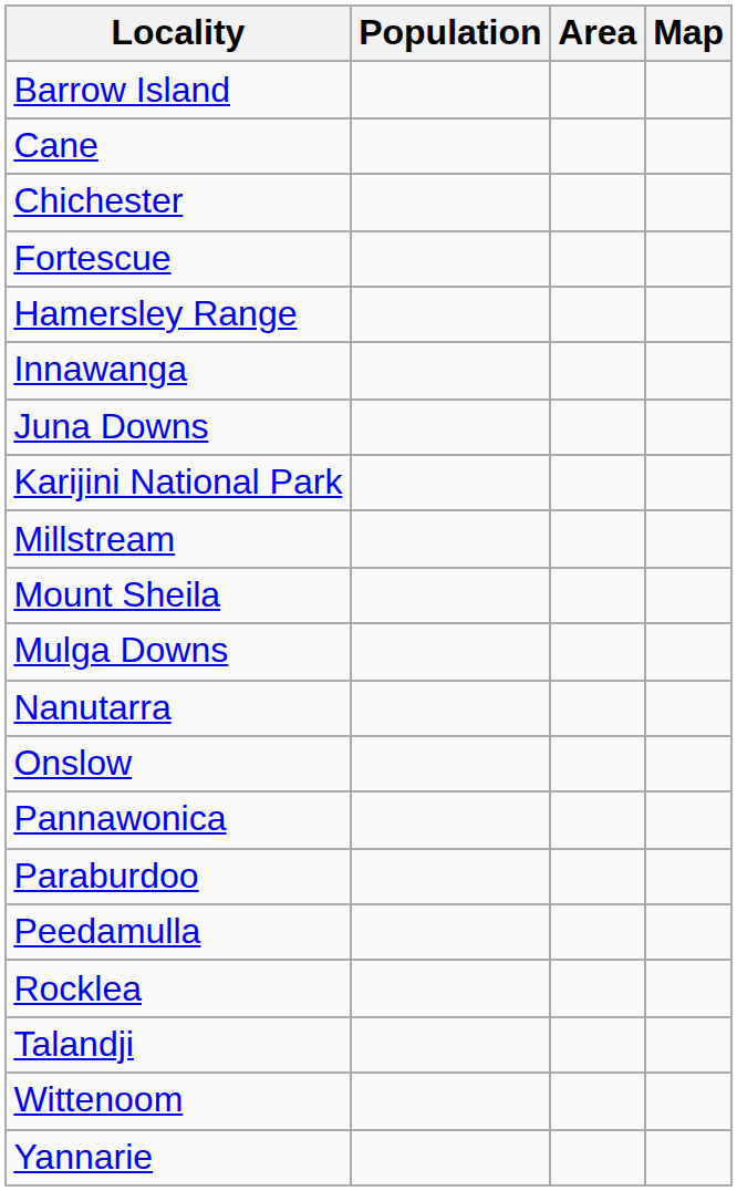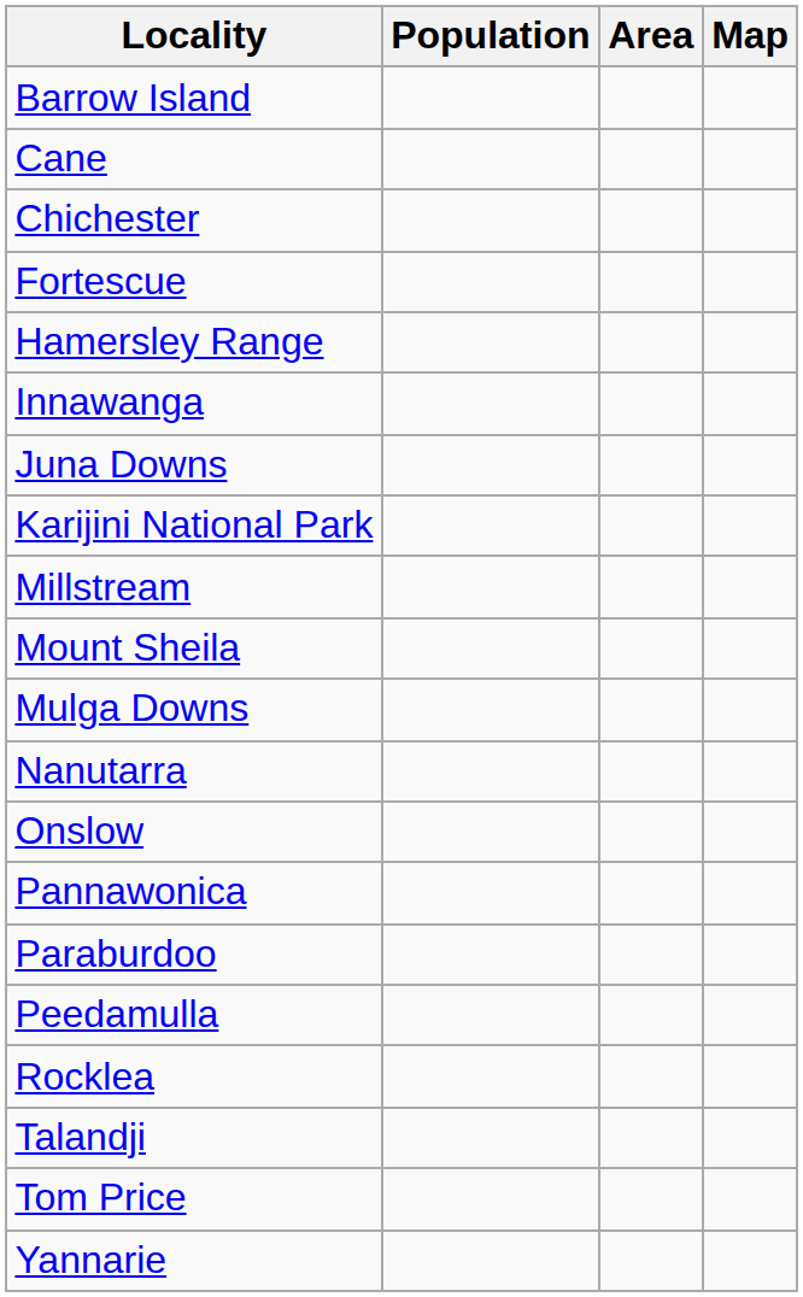 <table class="wikitable sortable">
 <tr>
 <th>Locality</th>
 <th data-sort-type=number>Population</th>
 <th data-sort-type=number>Area</th>
 <th>Map</th>
 </tr>
 <tr>
 <td><a href='#'>Barrow Island</a></td>
 <td></td>
 <td></td>
 <td></td>
 </tr>
 <tr>
 <td><a href='#'>Cane</a></td>
 <td></td>
 <td></td>
 <td></td>
 </tr>
 <tr>
 <td><a href='#'>Chichester</a></td>
 <td></td>
 <td></td>
 <td></td>
 </tr>
 <tr>
 <td><a href='#'>Fortescue</a></td>
 <td></td>
 <td></td>
 <td></td>
 </tr>
 <tr>
 <td><a href='#'>Hamersley Range</a></td>
 <td></td>
 <td></td>
 <td></td>
 </tr>
 <tr>
 <td><a href='#'>Innawanga</a></td>
 <td></td>
 <td></td>
 <td></td>
 </tr>
 <tr>
 <td><a href='#'>Juna Downs</a></td>
 <td></td>
 <td></td>
 <td></td>
 </tr>
 <tr>
 <td><a href='#'>Karijini National Park</a></td>
 <td></td>
 <td></td>
 <td></td>
 </tr>
 <tr>
 <td><a href='#'>Millstream</a></td>
 <td></td>
 <td></td>
 <td></td>
 </tr>
 <tr>
 <td><a href='#'>Mount Sheila</a></td>
 <td></td>
 <td></td>
 <td></td>
 </tr>
 <tr>
 <td><a href='#'>Mulga Downs</a></td>
 <td></td>
 <td></td>
 <td></td>
 </tr>
 <tr>
 <td><a href='#'>Nanutarra</a></td>
 <td></td>
 <td></td>
 <td></td>
 </tr>
 <tr>
 <td><a href='#'>Onslow</a></td>
 <td></td>
 <td></td>
 <td></td>
 </tr>
 <tr>
 <td><a href='#'>Pannawonica</a></td>
 <td></td>
 <td></td>
 <td></td>
 </tr>
 <tr>
 <td><a href='#'>Paraburdoo</a></td>
 <td></td>
 <td></td>
 <td></td>
 </tr>
 <tr>
 <td><a href='#'>Peedamulla</a></td>
 <td></td>
 <td></td>
 <td></td>
 </tr>
 <tr>
 <td><a href='#'>Rocklea</a></td>
 <td></td>
 <td></td>
 <td></td>
 </tr>
 <tr>
 <td><a href='#'>Talandji</a></td>
 <td></td>
 <td></td>
 <td></td>
 </tr>
 <tr>
-<td><a href='#'>Wittenoom</a></td>
+<td><a href='#'>Tom Price</a></td>
 <td></td>
 <td></td>
 <td></td>
 </tr>
 <tr>
 <td><a href='#'>Yannarie</a></td>
 <td></td>
 <td></td>
 <td></td>
 </tr>
 </table>
